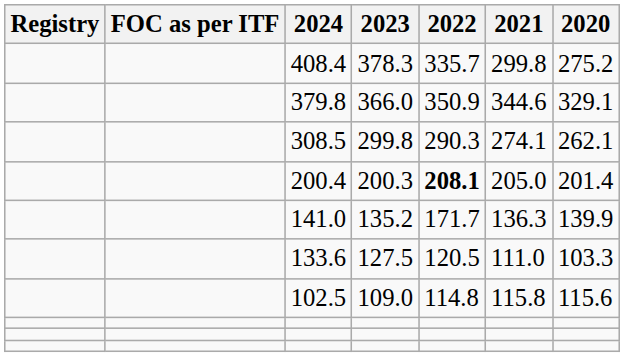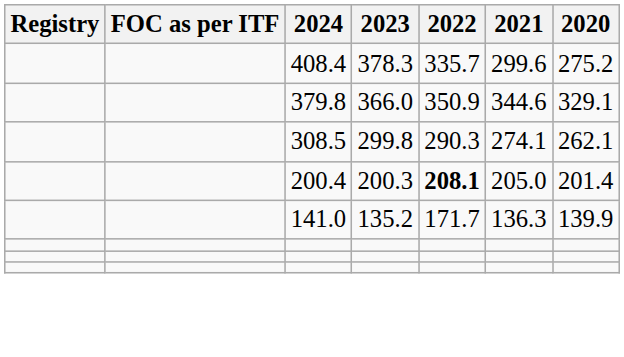 <table class="wikitable">
 <tr>
 <th>Registry</th>
 <th>FOC as per ITF</th>
 <th>2024</th>
 <th>2023</th>
 <th>2022</th>
 <th>2021</th>
 <th>2020</th>
 </tr>
 <tr>
 <td></td>
 <td></td>
 <td>408.4</td>
 <td>378.3</td>
 <td>335.7</td>
-<td>299.8</td>
+<td>299.6</td>
 <td>275.2</td>
 </tr>
 <tr>
 <td></td>
 <td></td>
 <td>379.8</td>
 <td>366.0</td>
 <td>350.9</td>
 <td>344.6</td>
 <td>329.1</td>
 </tr>
 <tr>
 <td></td>
 <td></td>
 <td>308.5</td>
 <td>299.8</td>
 <td>290.3</td>
 <td>274.1</td>
 <td>262.1</td>
 </tr>
 <tr>
 <td></td>
 <td></td>
 <td>200.4</td>
 <td>200.3</td>
 <td><strong>208.1</strong></td>
 <td>205.0</td>
 <td>201.4</td>
 </tr>
 <tr>
 <td></td>
 <td></td>
 <td>141.0</td>
 <td>135.2</td>
 <td>171.7</td>
 <td>136.3</td>
 <td>139.9</td>
 </tr>
 <tr>
 <td></td>
 <td></td>
-<td>133.6</td>
-<td>127.5</td>
-<td>120.5</td>
-<td>111.0</td>
-<td>103.3</td>
-</tr>
-<tr>
-<td></td>
-<td></td>
-<td>102.5</td>
-<td>109.0</td>
-<td>114.8</td>
-<td>115.8</td>
-<td>115.6</td>
-</tr>
-<tr>
-<td></td>
-<td></td>
 <td></td>
 <td></td>
 <td></td>
 <td></td>
 <td></td>
 </tr>
 <tr>
 <td></td>
 <td></td>
 <td></td>
 <td></td>
 <td></td>
 <td></td>
 <td></td>
 </tr>
 <tr>
 <td></td>
 <td></td>
 <td></td>
 <td></td>
 <td></td>
 <td></td>
 <td></td>
 </tr>
 </table>
